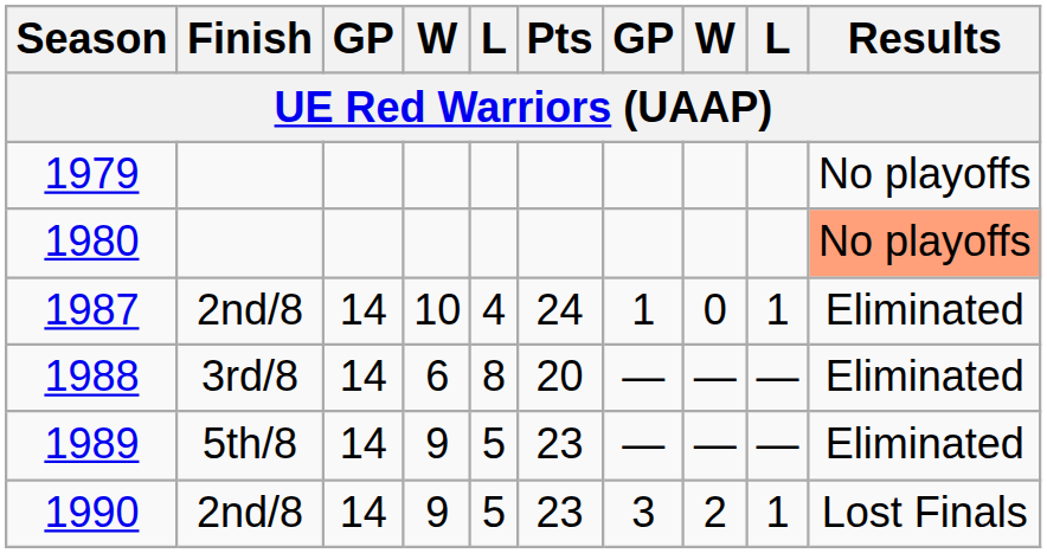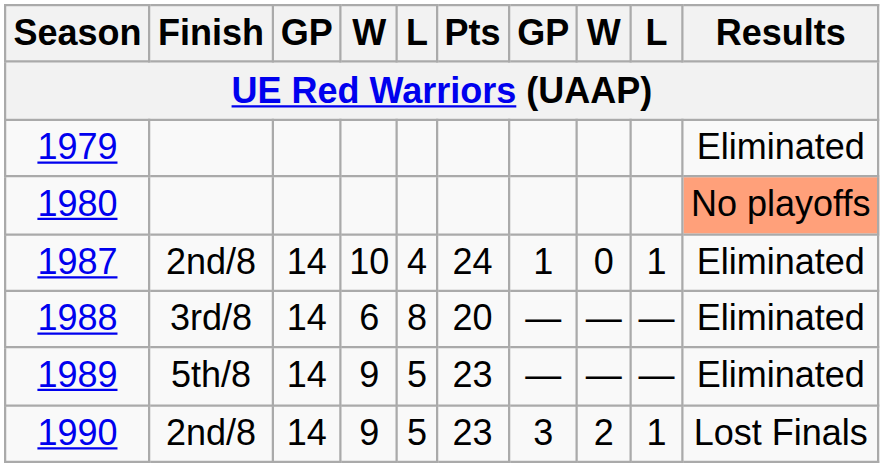 <table class="wikitable sortable" style="text-align:center">
 <tr>
 <th>Season</th>
 <th>Finish</th>
 <th>GP</th>
 <th>W</th>
 <th>L</th>
 <th>Pts</th>
 <th>GP</th>
 <th>W</th>
 <th>L</th>
 <th>Results</th>
 </tr>
 <tr>
 <th colspan="10"><a href='#'>UE Red Warriors</a> (UAAP)</th>
 </tr>
 <tr>
 <td><a href='#'>1979</a></td>
 <td></td>
 <td></td>
 <td></td>
 <td></td>
 <td></td>
 <td></td>
 <td></td>
 <td></td>
-<td>No playoffs</td>
+<td>Eliminated</td>
 </tr>
 <tr>
 <td><a href='#'>1980</a></td>
 <td></td>
 <td></td>
 <td></td>
 <td></td>
 <td></td>
 <td></td>
 <td></td>
 <td></td>
 <td style="background: lightsalmon;">No playoffs</td>
 </tr>
 <tr>
 <td><a href='#'>1987</a></td>
 <td>2nd/8</td>
 <td>14</td>
 <td>10</td>
 <td>4</td>
 <td>24</td>
 <td>1</td>
 <td>0</td>
 <td>1</td>
 <td>Eliminated</td>
 </tr>
 <tr>
 <td><a href='#'>1988</a></td>
 <td>3rd/8</td>
 <td>14</td>
 <td>6</td>
 <td>8</td>
 <td>20</td>
 <td>—</td>
 <td>—</td>
 <td>—</td>
 <td>Eliminated</td>
 </tr>
 <tr>
 <td><a href='#'>1989</a></td>
 <td>5th/8</td>
 <td>14</td>
 <td>9</td>
 <td>5</td>
 <td>23</td>
 <td>—</td>
 <td>—</td>
 <td>—</td>
 <td>Eliminated</td>
 </tr>
 <tr>
 <td><a href='#'>1990</a></td>
 <td>2nd/8</td>
 <td>14</td>
 <td>9</td>
 <td>5</td>
 <td>23</td>
 <td>3</td>
 <td>2</td>
 <td>1</td>
 <td>Lost Finals</td>
 </tr>
 </table>
